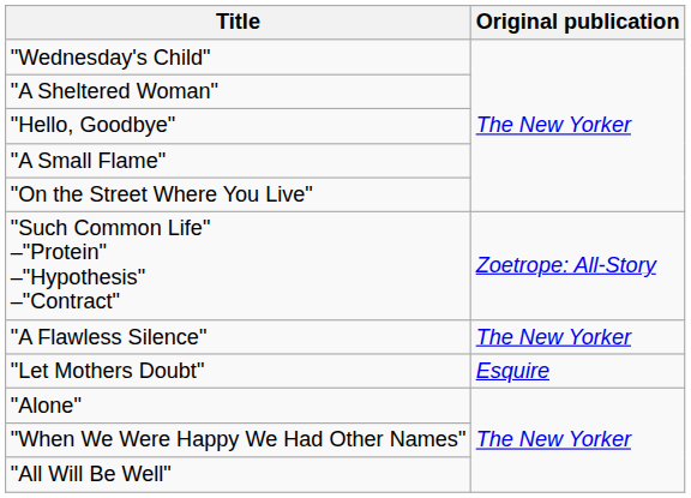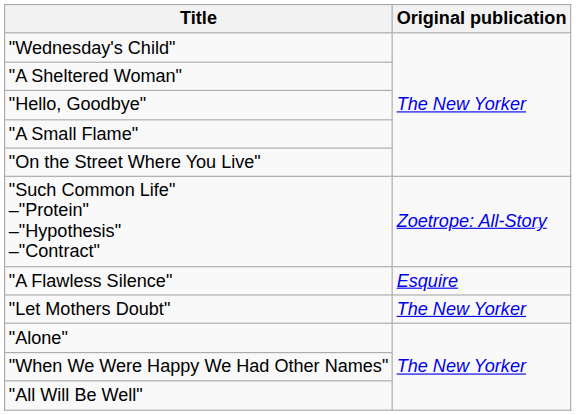 <table class="wikitable sortable">
 <tr>
 <th>Title</th>
 <th>Original publication</th>
 </tr>
 <tr>
 <td>"Wednesday's Child"</td>
 <td rowspan="5"><em><a href='#'>The New Yorker</a></em></td>
 </tr>
 <tr>
 <td>"A Sheltered Woman"</td>
 </tr>
 <tr>
 <td>"Hello, Goodbye"</td>
 </tr>
 <tr>
 <td>"A Small Flame"</td>
 </tr>
 <tr>
 <td>"On the Street Where You Live"</td>
 </tr>
 <tr>
 <td>"Such Common Life"<br>–"Protein"<br>–"Hypothesis"<br>–"Contract"</td>
 <td><em><a href='#'>Zoetrope: All-Story</a></em></td>
 </tr>
 <tr>
 <td>"A Flawless Silence"</td>
-<td><em><a href='#'>The New Yorker</a></em></td>
+<td><a href='#'><em>Esquire</em></a></td>
 </tr>
 <tr>
 <td>"Let Mothers Doubt"</td>
-<td><a href='#'><em>Esquire</em></a></td>
+<td><em><a href='#'>The New Yorker</a></em></td>
 </tr>
 <tr>
 <td>"Alone"</td>
 <td rowspan="3"><em><a href='#'>The New Yorker</a></em></td>
 </tr>
 <tr>
 <td>"When We Were Happy We Had Other Names"</td>
 </tr>
 <tr>
 <td>"All Will Be Well"</td>
 </tr>
 </table>
